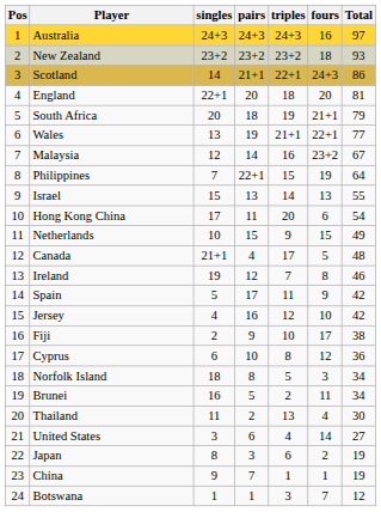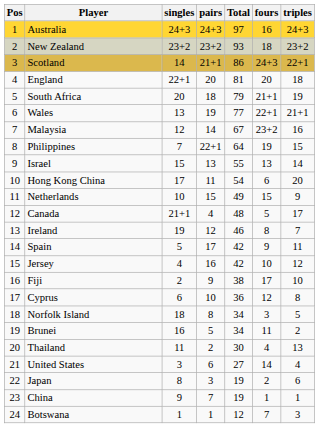 <table class="wikitable" style="font-size: 100%">
 <tr>
 <th width=20>Pos</th>
 <th width=200>Player</th>
 <th width=20>singles</th>
 <th width=20>pairs</th>
+<th width=20>Total</th>
+<th width=20>fours</th>
 <th width=20>triples</th>
-<th width=20>fours</th>
-<th width=20>Total</th>
 </tr>
 <tr align=center style="background: #FFD633;">
 <td>1</td>
 <td align="left"> Australia</td>
 <td>24+3</td>
 <td>24+3</td>
+<td>97</td>
+<td>16</td>
 <td>24+3</td>
-<td>16</td>
-<td>97</td>
 </tr>
 <tr align=center style="background: #D6D6C2;">
 <td>2</td>
 <td align="left"> New Zealand</td>
 <td>23+2</td>
 <td>23+2</td>
+<td>93</td>
+<td>18</td>
 <td>23+2</td>
-<td>18</td>
-<td>93</td>
 </tr>
 <tr align=center style="background: #DBB84D;">
 <td>3</td>
 <td align="left"> Scotland</td>
 <td>14</td>
 <td>21+1</td>
+<td>86</td>
+<td>24+3</td>
 <td>22+1</td>
-<td>24+3</td>
-<td>86</td>
 </tr>
 <tr align=center>
 <td>4</td>
 <td align="left"> England</td>
 <td>22+1</td>
 <td>20</td>
+<td>81</td>
+<td>20</td>
 <td>18</td>
-<td>20</td>
-<td>81</td>
 </tr>
 <tr align=center>
 <td>5</td>
 <td align="left"> South Africa</td>
 <td>20</td>
 <td>18</td>
+<td>79</td>
+<td>21+1</td>
 <td>19</td>
-<td>21+1</td>
-<td>79</td>
 </tr>
 <tr align=center>
 <td>6</td>
 <td align="left"> Wales</td>
 <td>13</td>
 <td>19</td>
+<td>77</td>
+<td>22+1</td>
 <td>21+1</td>
-<td>22+1</td>
-<td>77</td>
 </tr>
 <tr align=center>
 <td>7</td>
 <td align="left"> Malaysia</td>
 <td>12</td>
 <td>14</td>
+<td>67</td>
+<td>23+2</td>
 <td>16</td>
-<td>23+2</td>
-<td>67</td>
 </tr>
 <tr align=center>
 <td>8</td>
 <td align="left"> Philippines</td>
 <td>7</td>
 <td>22+1</td>
+<td>64</td>
+<td>19</td>
 <td>15</td>
-<td>19</td>
-<td>64</td>
 </tr>
 <tr align=center>
 <td>9</td>
 <td align="left"> Israel</td>
 <td>15</td>
 <td>13</td>
+<td>55</td>
+<td>13</td>
 <td>14</td>
-<td>13</td>
-<td>55</td>
 </tr>
 <tr align=center>
 <td>10</td>
 <td align="left"> Hong Kong China</td>
 <td>17</td>
 <td>11</td>
+<td>54</td>
+<td>6</td>
 <td>20</td>
-<td>6</td>
-<td>54</td>
 </tr>
 <tr align=center>
 <td>11</td>
 <td align="left"> Netherlands</td>
 <td>10</td>
 <td>15</td>
+<td>49</td>
+<td>15</td>
 <td>9</td>
-<td>15</td>
-<td>49</td>
 </tr>
 <tr align=center>
 <td>12</td>
 <td align="left"> Canada</td>
 <td>21+1</td>
 <td>4</td>
+<td>48</td>
+<td>5</td>
 <td>17</td>
-<td>5</td>
-<td>48</td>
 </tr>
 <tr align=center>
 <td>13</td>
 <td align="left"> Ireland</td>
 <td>19</td>
 <td>12</td>
+<td>46</td>
+<td>8</td>
 <td>7</td>
-<td>8</td>
-<td>46</td>
 </tr>
 <tr align=center>
 <td>14</td>
 <td align="left"> Spain</td>
 <td>5</td>
 <td>17</td>
+<td>42</td>
+<td>9</td>
 <td>11</td>
-<td>9</td>
-<td>42</td>
 </tr>
 <tr align=center>
 <td>15</td>
 <td align="left"> Jersey</td>
 <td>4</td>
 <td>16</td>
+<td>42</td>
+<td>10</td>
 <td>12</td>
-<td>10</td>
-<td>42</td>
 </tr>
 <tr align=center>
 <td>16</td>
 <td align="left"> Fiji</td>
 <td>2</td>
 <td>9</td>
+<td>38</td>
+<td>17</td>
 <td>10</td>
-<td>17</td>
-<td>38</td>
 </tr>
 <tr align=center>
 <td>17</td>
 <td align="left"> Cyprus</td>
 <td>6</td>
 <td>10</td>
+<td>36</td>
+<td>12</td>
 <td>8</td>
-<td>12</td>
-<td>36</td>
 </tr>
 <tr align=center>
 <td>18</td>
 <td align="left"> Norfolk Island</td>
 <td>18</td>
 <td>8</td>
+<td>34</td>
+<td>3</td>
 <td>5</td>
-<td>3</td>
-<td>34</td>
 </tr>
 <tr align=center>
 <td>19</td>
 <td align="left"> Brunei</td>
 <td>16</td>
 <td>5</td>
+<td>34</td>
+<td>11</td>
 <td>2</td>
-<td>11</td>
-<td>34</td>
 </tr>
 <tr align=center>
 <td>20</td>
 <td align="left"> Thailand</td>
 <td>11</td>
 <td>2</td>
+<td>30</td>
+<td>4</td>
 <td>13</td>
-<td>4</td>
-<td>30</td>
 </tr>
 <tr align=center>
 <td>21</td>
 <td align="left"> United States</td>
 <td>3</td>
 <td>6</td>
+<td>27</td>
+<td>14</td>
 <td>4</td>
-<td>14</td>
-<td>27</td>
 </tr>
 <tr align=center>
 <td>22</td>
 <td align="left"> Japan</td>
 <td>8</td>
 <td>3</td>
+<td>19</td>
+<td>2</td>
 <td>6</td>
-<td>2</td>
-<td>19</td>
 </tr>
 <tr align=center>
 <td>23</td>
 <td align="left"> China</td>
 <td>9</td>
 <td>7</td>
+<td>19</td>
 <td>1</td>
 <td>1</td>
-<td>19</td>
 </tr>
 <tr align=center>
 <td>24</td>
 <td align="left"> Botswana</td>
 <td>1</td>
 <td>1</td>
+<td>12</td>
+<td>7</td>
 <td>3</td>
-<td>7</td>
-<td>12</td>
 </tr>
 </table>
